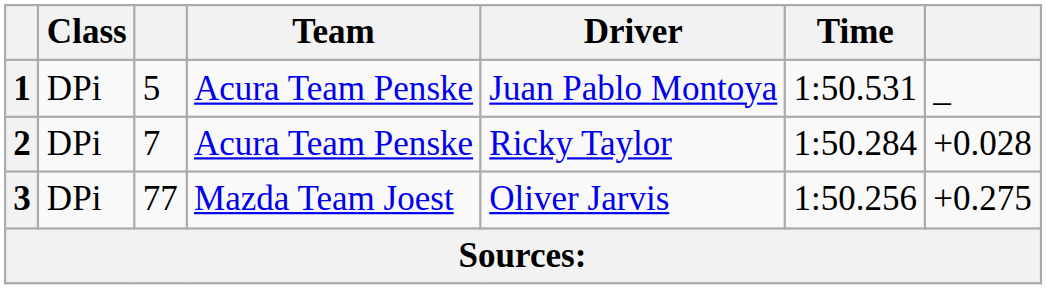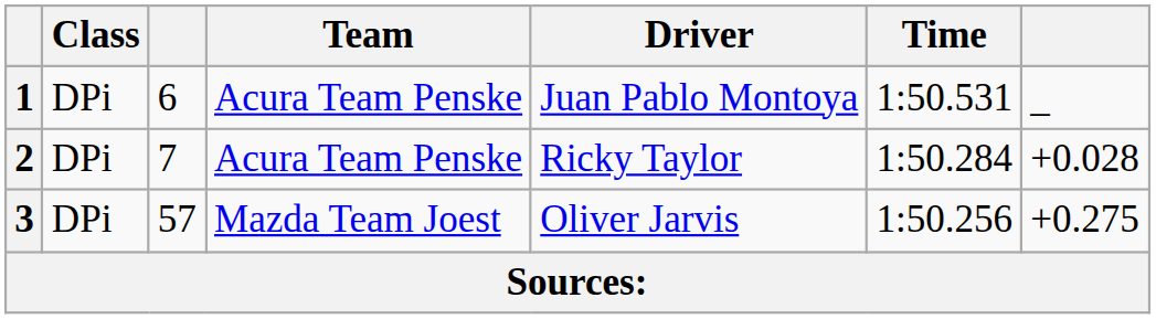 <table class="wikitable">
 <tr>
 <th scope="col"></th>
 <th scope="col">Class</th>
 <th scope="col"></th>
 <th scope="col">Team</th>
 <th scope="col">Driver</th>
 <th scope="col">Time</th>
 <th scope="col"></th>
 </tr>
 <tr>
 <th scope="row">1</th>
 <td>DPi</td>
-<td>5</td>
+<td>6</td>
 <td><a href='#'>Acura Team Penske</a></td>
 <td><a href='#'>Juan Pablo Montoya</a></td>
 <td>1:50.531</td>
 <td>_</td>
 </tr>
 <tr>
 <th scope="row">2</th>
 <td>DPi</td>
 <td>7</td>
 <td><a href='#'>Acura Team Penske</a></td>
 <td><a href='#'>Ricky Taylor</a></td>
 <td>1:50.284</td>
 <td>+0.028</td>
 </tr>
 <tr>
 <th scope="row">3</th>
 <td>DPi</td>
-<td>77</td>
+<td>57</td>
 <td><a href='#'>Mazda Team Joest</a></td>
 <td><a href='#'>Oliver Jarvis</a></td>
 <td>1:50.256</td>
 <td>+0.275</td>
 </tr>
 <tr>
 <th colspan="7">Sources:</th>
 </tr>
 </table>
